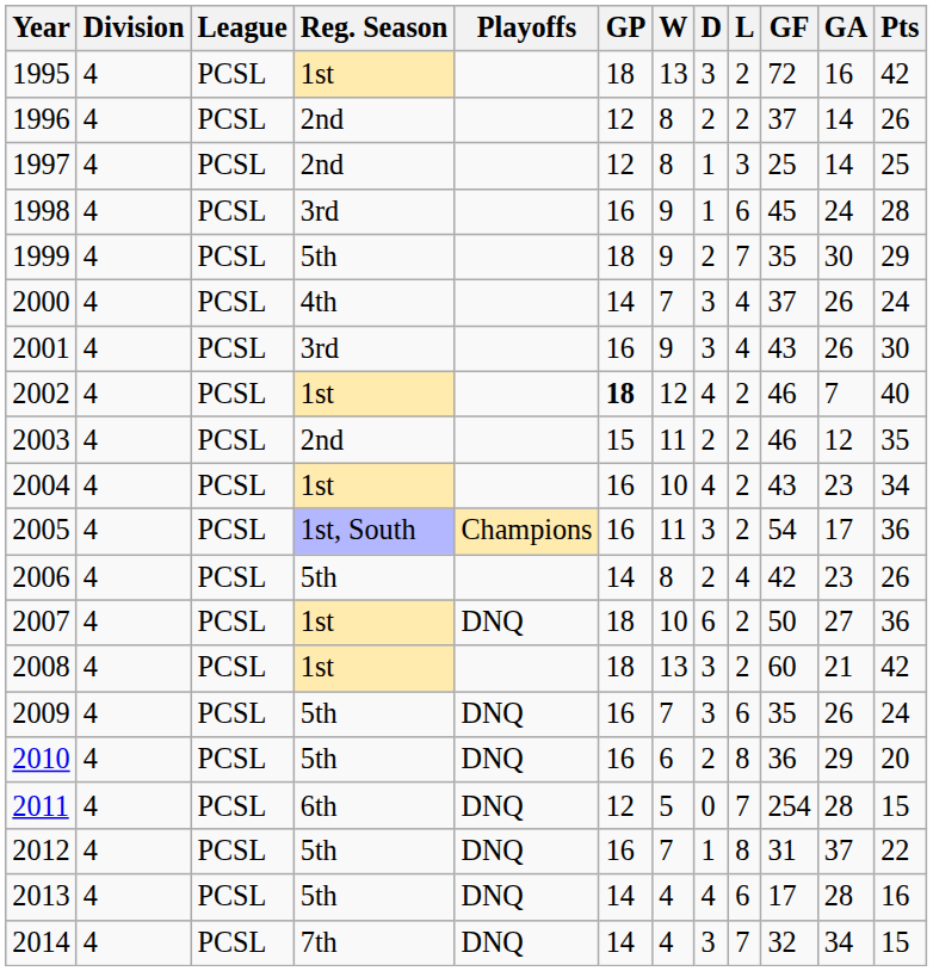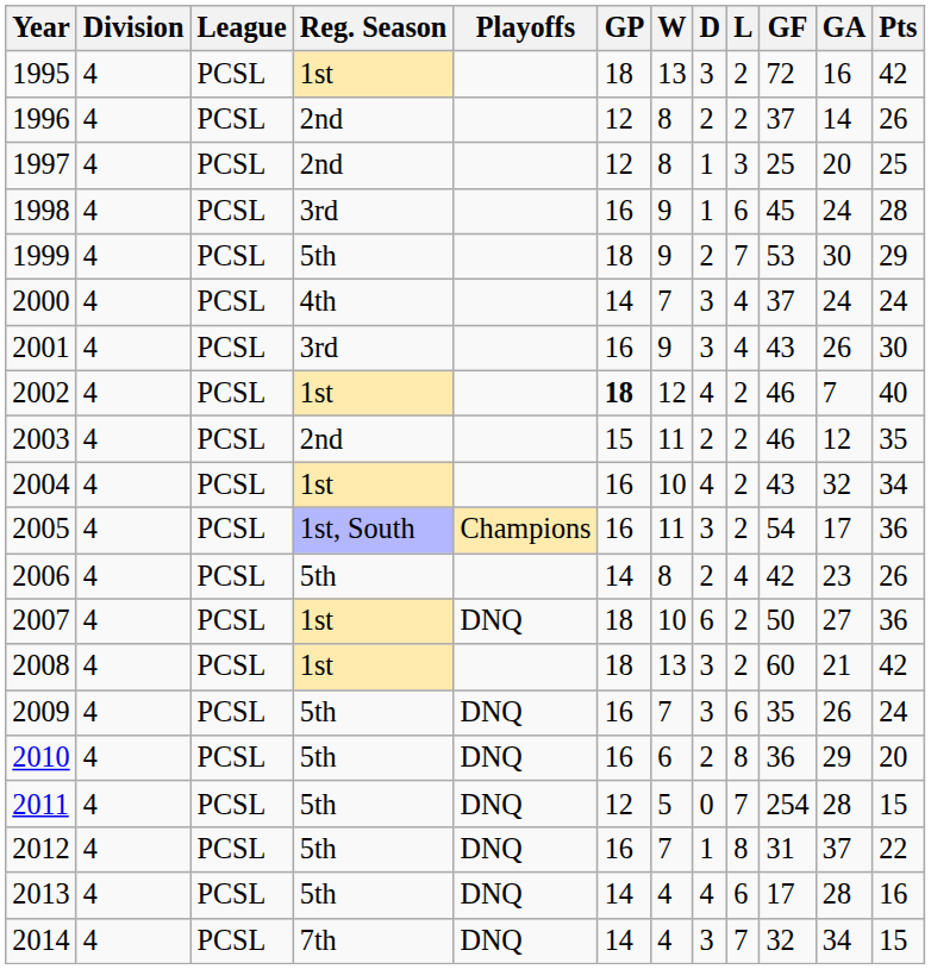 <table class="wikitable">
 <tr>
 <th>Year</th>
 <th>Division</th>
 <th>League</th>
 <th>Reg. Season</th>
 <th>Playoffs</th>
 <th>GP</th>
 <th>W</th>
 <th>D</th>
 <th>L</th>
 <th>GF</th>
 <th>GA</th>
 <th>Pts</th>
 </tr>
 <tr>
 <td>1995</td>
 <td>4</td>
 <td>PCSL</td>
 <td bgcolor="FFEBAD">1st</td>
 <td></td>
 <td>18</td>
 <td>13</td>
 <td>3</td>
 <td>2</td>
 <td>72</td>
 <td>16</td>
 <td>42</td>
 </tr>
 <tr>
 <td>1996</td>
 <td>4</td>
 <td>PCSL</td>
 <td>2nd</td>
 <td></td>
 <td>12</td>
 <td>8</td>
 <td>2</td>
 <td>2</td>
 <td>37</td>
 <td>14</td>
 <td>26</td>
 </tr>
 <tr>
 <td>1997</td>
 <td>4</td>
 <td>PCSL</td>
 <td>2nd</td>
 <td></td>
 <td>12</td>
 <td>8</td>
 <td>1</td>
 <td>3</td>
 <td>25</td>
-<td>14</td>
+<td>20</td>
 <td>25</td>
 </tr>
 <tr>
 <td>1998</td>
 <td>4</td>
 <td>PCSL</td>
 <td>3rd</td>
 <td></td>
 <td>16</td>
 <td>9</td>
 <td>1</td>
 <td>6</td>
 <td>45</td>
 <td>24</td>
 <td>28</td>
 </tr>
 <tr>
 <td>1999</td>
 <td>4</td>
 <td>PCSL</td>
 <td>5th</td>
 <td></td>
 <td>18</td>
 <td>9</td>
 <td>2</td>
 <td>7</td>
-<td>35</td>
+<td>53</td>
 <td>30</td>
 <td>29</td>
 </tr>
 <tr>
 <td>2000</td>
 <td>4</td>
 <td>PCSL</td>
 <td>4th</td>
 <td></td>
 <td>14</td>
 <td>7</td>
 <td>3</td>
 <td>4</td>
 <td>37</td>
-<td>26</td>
+<td>24</td>
 <td>24</td>
 </tr>
 <tr>
 <td>2001</td>
 <td>4</td>
 <td>PCSL</td>
 <td>3rd</td>
 <td></td>
 <td>16</td>
 <td>9</td>
 <td>3</td>
 <td>4</td>
 <td>43</td>
 <td>26</td>
 <td>30</td>
 </tr>
 <tr>
 <td>2002</td>
 <td>4</td>
 <td>PCSL</td>
 <td bgcolor="FFEBAD">1st</td>
 <td></td>
 <td><strong>18</strong></td>
 <td>12</td>
 <td>4</td>
 <td>2</td>
 <td>46</td>
 <td>7</td>
 <td>40</td>
 </tr>
 <tr>
 <td>2003</td>
 <td>4</td>
 <td>PCSL</td>
 <td>2nd</td>
 <td></td>
 <td>15</td>
 <td>11</td>
 <td>2</td>
 <td>2</td>
 <td>46</td>
 <td>12</td>
 <td>35</td>
 </tr>
 <tr>
 <td>2004</td>
 <td>4</td>
 <td>PCSL</td>
 <td bgcolor="FFEBAD">1st</td>
 <td></td>
 <td>16</td>
 <td>10</td>
 <td>4</td>
 <td>2</td>
 <td>43</td>
-<td>23</td>
+<td>32</td>
 <td>34</td>
 </tr>
 <tr>
 <td>2005</td>
 <td>4</td>
 <td>PCSL</td>
 <td bgcolor="B3B7FF">1st, South</td>
 <td bgcolor="FFEBAD">Champions</td>
 <td>16</td>
 <td>11</td>
 <td>3</td>
 <td>2</td>
 <td>54</td>
 <td>17</td>
 <td>36</td>
 </tr>
 <tr>
 <td>2006</td>
 <td>4</td>
 <td>PCSL</td>
 <td>5th</td>
 <td></td>
 <td>14</td>
 <td>8</td>
 <td>2</td>
 <td>4</td>
 <td>42</td>
 <td>23</td>
 <td>26</td>
 </tr>
 <tr>
 <td>2007</td>
 <td>4</td>
 <td>PCSL</td>
 <td bgcolor="FFEBAD">1st</td>
 <td>DNQ</td>
 <td>18</td>
 <td>10</td>
 <td>6</td>
 <td>2</td>
 <td>50</td>
 <td>27</td>
 <td>36</td>
 </tr>
 <tr>
 <td>2008</td>
 <td>4</td>
 <td>PCSL</td>
 <td bgcolor="FFEBAD">1st</td>
 <td></td>
 <td>18</td>
 <td>13</td>
 <td>3</td>
 <td>2</td>
 <td>60</td>
 <td>21</td>
 <td>42</td>
 </tr>
 <tr>
 <td>2009</td>
 <td>4</td>
 <td>PCSL</td>
 <td>5th</td>
 <td>DNQ</td>
 <td>16</td>
 <td>7</td>
 <td>3</td>
 <td>6</td>
 <td>35</td>
 <td>26</td>
 <td>24</td>
 </tr>
 <tr>
 <td><a href='#'>2010</a></td>
 <td>4</td>
 <td>PCSL</td>
 <td>5th</td>
 <td>DNQ</td>
 <td>16</td>
 <td>6</td>
 <td>2</td>
 <td>8</td>
 <td>36</td>
 <td>29</td>
 <td>20</td>
 </tr>
 <tr>
 <td><a href='#'>2011</a></td>
 <td>4</td>
 <td>PCSL</td>
-<td>6th</td>
+<td>5th</td>
 <td>DNQ</td>
 <td>12</td>
 <td>5</td>
 <td>0</td>
 <td>7</td>
 <td>254</td>
 <td>28</td>
 <td>15</td>
 </tr>
 <tr>
 <td>2012</td>
 <td>4</td>
 <td>PCSL</td>
 <td>5th</td>
 <td>DNQ</td>
 <td>16</td>
 <td>7</td>
 <td>1</td>
 <td>8</td>
 <td>31</td>
 <td>37</td>
 <td>22</td>
 </tr>
 <tr>
 <td>2013</td>
 <td>4</td>
 <td>PCSL</td>
 <td>5th</td>
 <td>DNQ</td>
 <td>14</td>
 <td>4</td>
 <td>4</td>
 <td>6</td>
 <td>17</td>
 <td>28</td>
 <td>16</td>
 </tr>
 <tr>
 <td>2014</td>
 <td>4</td>
 <td>PCSL</td>
 <td>7th</td>
 <td>DNQ</td>
 <td>14</td>
 <td>4</td>
 <td>3</td>
 <td>7</td>
 <td>32</td>
 <td>34</td>
 <td>15</td>
 </tr>
 </table>
